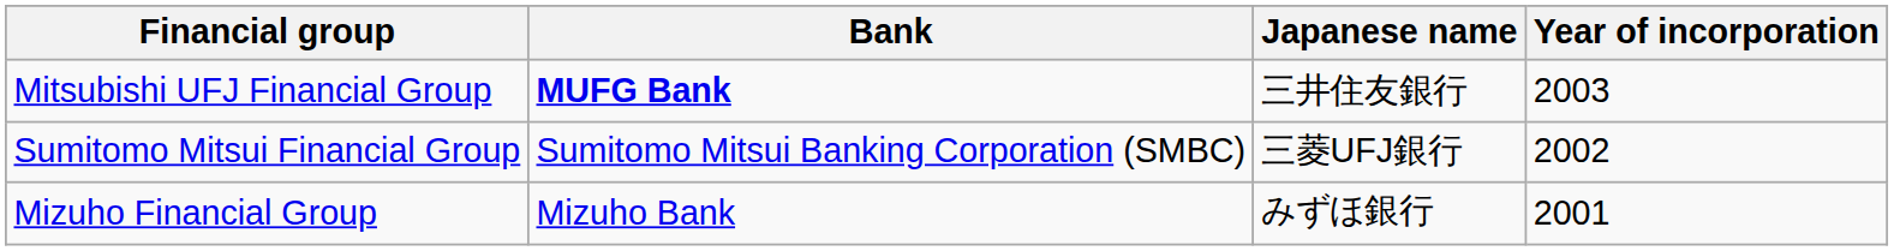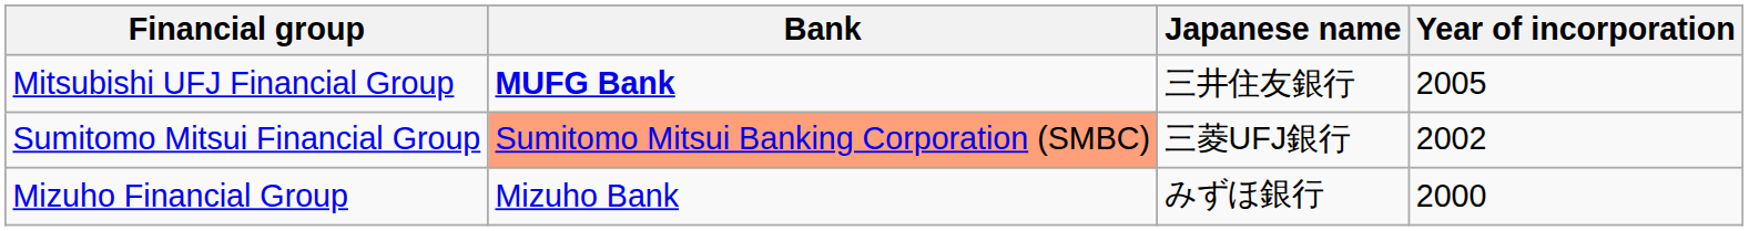 <table class="wikitable">
 <tr>
 <th>Financial group</th>
 <th>Bank</th>
 <th>Japanese name</th>
 <th>Year of incorporation</th>
 </tr>
 <tr>
 <td><a href='#'>Mitsubishi UFJ Financial Group</a></td>
 <td><strong><a href='#'>MUFG Bank</a></strong></td>
 <td>三井住友銀行</td>
-<td>2003</td>
+<td>2005</td>
 </tr>
 <tr>
 <td><a href='#'>Sumitomo Mitsui Financial Group</a></td>
-<td><a href='#'>Sumitomo Mitsui Banking Corporation</a> (SMBC)</td>
+<td style="background: lightsalmon;"><a href='#'>Sumitomo Mitsui Banking Corporation</a> (SMBC)</td>
 <td>三菱UFJ銀行</td>
 <td>2002</td>
 </tr>
 <tr>
 <td><a href='#'>Mizuho Financial Group</a></td>
 <td><a href='#'>Mizuho Bank</a></td>
 <td>みずほ銀行</td>
-<td>2001</td>
+<td>2000</td>
 </tr>
 </table>
